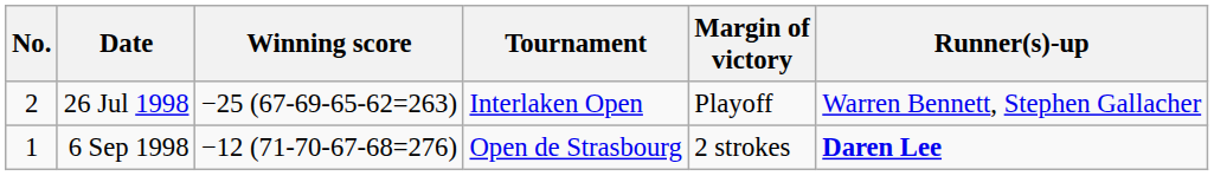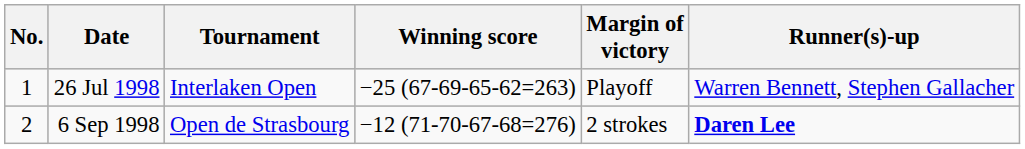 <table class="wikitable" style="font-size:95%;">
 <tr>
 <th>No.</th>
 <th>Date</th>
+<th>Tournament</th>
 <th>Winning score</th>
-<th>Tournament</th>
 <th>Margin of<br>victory</th>
 <th>Runner(s)-up</th>
 </tr>
 <tr>
-<td align=center>2</td>
+<td align=center>1</td>
 <td align=right>26 Jul <a href='#'>1998</a></td>
+<td><a href='#'>Interlaken Open</a></td>
 <td>−25 (67-69-65-62=263)</td>
-<td><a href='#'>Interlaken Open</a></td>
 <td>Playoff</td>
 <td> <a href='#'>Warren Bennett</a>,  <a href='#'>Stephen Gallacher</a></td>
 </tr>
 <tr>
-<td align=center>1</td>
+<td align=center>2</td>
 <td align=right>6 Sep 1998</td>
+<td><a href='#'>Open de Strasbourg</a></td>
 <td>−12 (71-70-67-68=276)</td>
-<td><a href='#'>Open de Strasbourg</a></td>
 <td>2 strokes</td>
 <td><strong> <a href='#'>Daren Lee</a></strong></td>
 </tr>
 </table>
